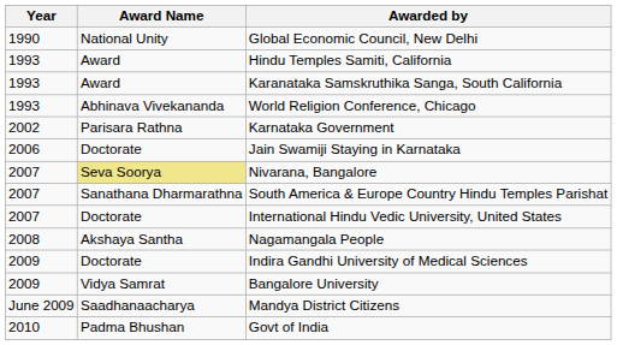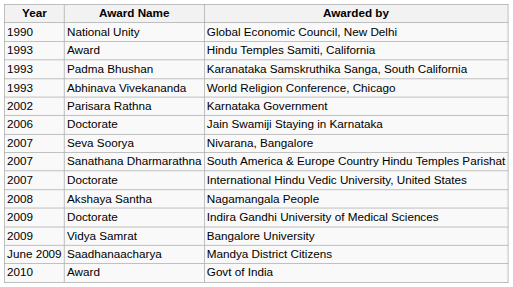 <table class="wikitable">
 <tr>
 <th>Year</th>
 <th>Award Name</th>
 <th>Awarded by</th>
 </tr>
 <tr>
 <td>1990</td>
 <td>National Unity</td>
 <td>Global Economic Council, New Delhi</td>
 </tr>
 <tr>
 <td>1993</td>
 <td>Award</td>
 <td>Hindu Temples Samiti, California</td>
 </tr>
 <tr>
 <td>1993</td>
-<td>Award</td>
+<td>Padma Bhushan</td>
 <td>Karanataka Samskruthika Sanga, South California</td>
 </tr>
 <tr>
 <td>1993</td>
 <td>Abhinava Vivekananda</td>
 <td>World Religion Conference, Chicago</td>
 </tr>
 <tr>
 <td>2002</td>
 <td>Parisara Rathna</td>
 <td>Karnataka Government</td>
 </tr>
 <tr>
 <td>2006</td>
 <td>Doctorate</td>
 <td>Jain Swamiji Staying in Karnataka</td>
 </tr>
 <tr>
 <td>2007</td>
-<td style="background: khaki;">Seva Soorya</td>
+<td>Seva Soorya</td>
 <td>Nivarana, Bangalore</td>
 </tr>
 <tr>
 <td>2007</td>
 <td>Sanathana Dharmarathna</td>
 <td>South America & Europe Country Hindu Temples Parishat</td>
 </tr>
 <tr>
 <td>2007</td>
 <td>Doctorate</td>
 <td>International Hindu Vedic University, United States</td>
 </tr>
 <tr>
 <td>2008</td>
 <td>Akshaya Santha</td>
 <td>Nagamangala People</td>
 </tr>
 <tr>
 <td>2009</td>
 <td>Doctorate</td>
 <td>Indira Gandhi University of Medical Sciences</td>
 </tr>
 <tr>
 <td>2009</td>
 <td>Vidya Samrat</td>
 <td>Bangalore University</td>
 </tr>
 <tr>
 <td>June 2009</td>
 <td>Saadhanaacharya</td>
 <td>Mandya District Citizens</td>
 </tr>
 <tr>
 <td>2010</td>
-<td>Padma Bhushan</td>
+<td>Award</td>
 <td>Govt of India</td>
 </tr>
 </table>
